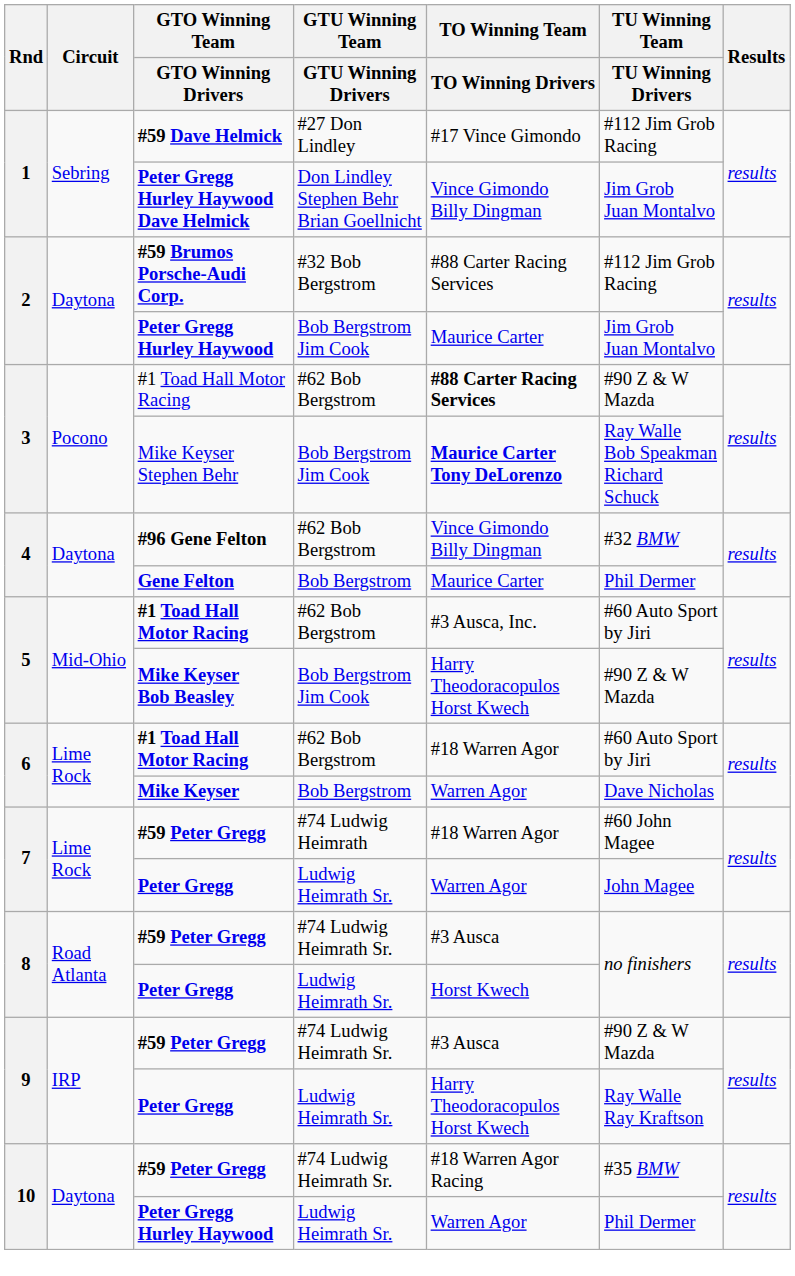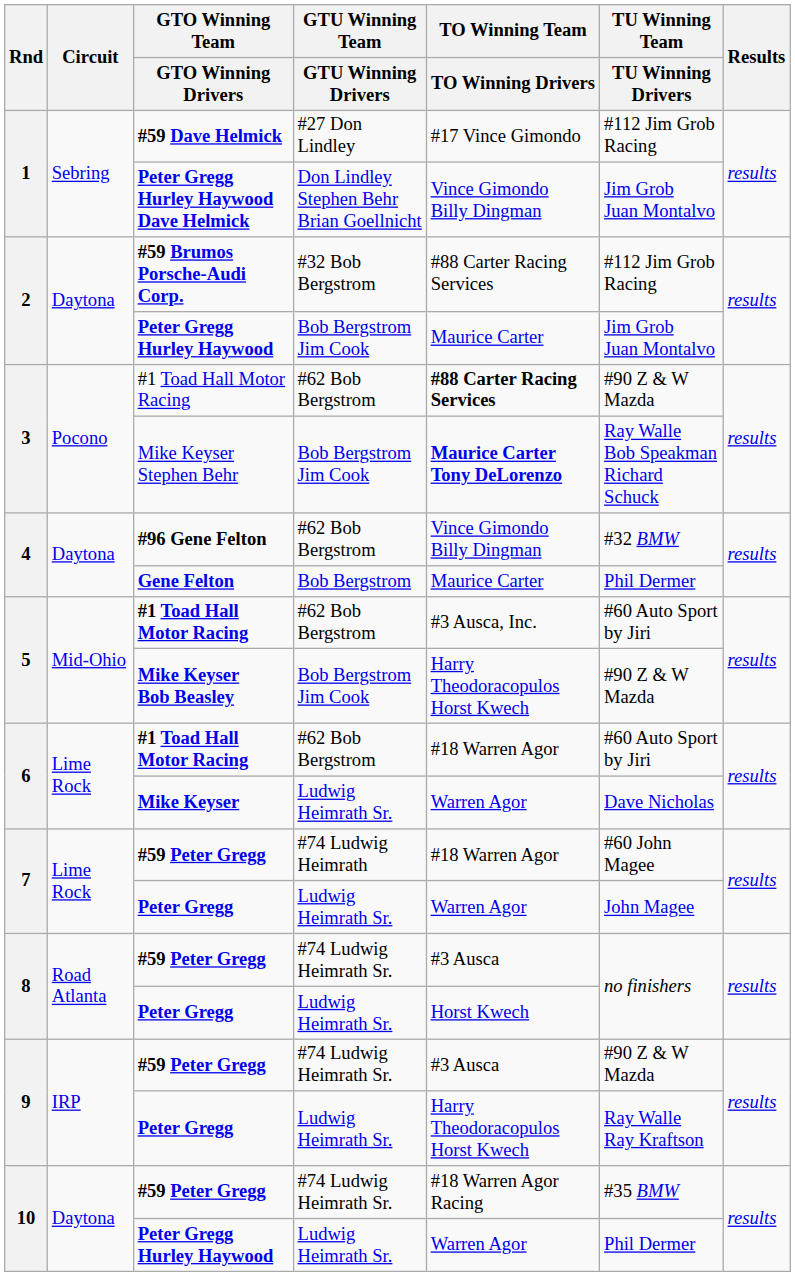 <table class="wikitable" style="font-size: 90%;">
 <tr>
 <th rowspan=2>Rnd</th>
 <th rowspan=2>Circuit</th>
 <th>GTO Winning Team</th>
 <th>GTU Winning Team</th>
 <th>TO Winning Team</th>
 <th>TU Winning Team</th>
 <th rowspan=2>Results</th>
 </tr>
 <tr>
 <th>GTO Winning Drivers</th>
 <th>GTU Winning Drivers</th>
 <th>TO Winning Drivers</th>
 <th>TU Winning Drivers</th>
 </tr>
 <tr>
 <th rowspan=2>1</th>
 <td rowspan=2><a href='#'>Sebring</a></td>
 <td><strong>#59 <a href='#'>Dave Helmick</a></strong></td>
 <td>#27 Don Lindley</td>
 <td>#17 Vince Gimondo</td>
 <td>#112 Jim Grob Racing</td>
 <td rowspan=2><em><a href='#'>results</a></em></td>
 </tr>
 <tr>
 <td><strong> <a href='#'>Peter Gregg</a><br> <a href='#'>Hurley Haywood</a><br> <a href='#'>Dave Helmick</a></strong></td>
 <td> <a href='#'>Don Lindley</a><br> <a href='#'>Stephen Behr</a><br> <a href='#'>Brian Goellnicht</a></td>
 <td> <a href='#'>Vince Gimondo</a><br> <a href='#'>Billy Dingman</a></td>
 <td> <a href='#'>Jim Grob</a><br> <a href='#'>Juan Montalvo</a></td>
 </tr>
 <tr>
 <th rowspan=2>2</th>
 <td rowspan=2><a href='#'>Daytona</a></td>
 <td><strong>#59 <a href='#'>Brumos Porsche-Audi Corp.</a></strong></td>
 <td>#32 Bob Bergstrom</td>
 <td>#88 Carter Racing Services</td>
 <td>#112 Jim Grob Racing</td>
 <td rowspan=2><em><a href='#'>results</a></em></td>
 </tr>
 <tr>
 <td><strong> <a href='#'>Peter Gregg</a><br> <a href='#'>Hurley Haywood</a></strong></td>
 <td> <a href='#'>Bob Bergstrom</a><br> <a href='#'>Jim Cook</a></td>
 <td> <a href='#'>Maurice Carter</a></td>
 <td> <a href='#'>Jim Grob</a><br> <a href='#'>Juan Montalvo</a></td>
 </tr>
 <tr>
 <th rowspan=2>3</th>
 <td rowspan=2><a href='#'>Pocono</a></td>
 <td>#1 <a href='#'>Toad Hall Motor Racing</a></td>
 <td>#62 Bob Bergstrom</td>
 <td><strong>#88 Carter Racing Services</strong></td>
 <td>#90 Z & W Mazda</td>
 <td rowspan=2><em><a href='#'>results</a></em></td>
 </tr>
 <tr>
 <td> <a href='#'>Mike Keyser</a><br> <a href='#'>Stephen Behr</a></td>
 <td> <a href='#'>Bob Bergstrom</a><br> <a href='#'>Jim Cook</a></td>
 <td><strong> <a href='#'>Maurice Carter</a><br> <a href='#'>Tony DeLorenzo</a></strong></td>
 <td> <a href='#'>Ray Walle</a><br> <a href='#'>Bob Speakman</a><br> <a href='#'>Richard Schuck</a></td>
 </tr>
 <tr>
 <th rowspan=2>4</th>
 <td rowspan=2><a href='#'>Daytona</a></td>
 <td><strong>#96 Gene Felton</strong></td>
 <td>#62 Bob Bergstrom</td>
 <td> <a href='#'>Vince Gimondo</a><br> <a href='#'>Billy Dingman</a></td>
 <td>#32 <em><a href='#'>BMW</a></em></td>
 <td rowspan=2><em><a href='#'>results</a></em></td>
 </tr>
 <tr>
 <td><strong> <a href='#'>Gene Felton</a></strong></td>
 <td> <a href='#'>Bob Bergstrom</a></td>
 <td> <a href='#'>Maurice Carter</a></td>
 <td> <a href='#'>Phil Dermer</a></td>
 </tr>
 <tr>
 <th rowspan=2>5</th>
 <td rowspan=2><a href='#'>Mid-Ohio</a></td>
 <td><strong>#1 <a href='#'>Toad Hall Motor Racing</a></strong></td>
 <td>#62 Bob Bergstrom</td>
 <td>#3 Ausca, Inc.</td>
 <td>#60 Auto Sport by Jiri</td>
 <td rowspan=2><em><a href='#'>results</a></em></td>
 </tr>
 <tr>
 <td><strong> <a href='#'>Mike Keyser</a><br> <a href='#'>Bob Beasley</a></strong></td>
 <td> <a href='#'>Bob Bergstrom</a><br> <a href='#'>Jim Cook</a></td>
 <td> <a href='#'>Harry Theodoracopulos</a><br> <a href='#'>Horst Kwech</a></td>
 <td>#90 Z & W Mazda</td>
 </tr>
 <tr>
 <th rowspan=2>6</th>
 <td rowspan=2><a href='#'>Lime Rock</a></td>
 <td><strong>#1 <a href='#'>Toad Hall Motor Racing</a></strong></td>
 <td>#62 Bob Bergstrom</td>
 <td>#18 Warren Agor</td>
 <td>#60 Auto Sport by Jiri</td>
 <td rowspan=2><em><a href='#'>results</a></em></td>
 </tr>
 <tr>
 <td><strong> <a href='#'>Mike Keyser</a></strong></td>
-<td> <a href='#'>Bob Bergstrom</a></td>
+<td> <a href='#'>Ludwig Heimrath Sr.</a></td>
 <td> <a href='#'>Warren Agor</a></td>
 <td> <a href='#'>Dave Nicholas</a></td>
 </tr>
 <tr>
 <th rowspan=2>7</th>
 <td rowspan=2><a href='#'>Lime Rock</a></td>
 <td><strong>#59 <a href='#'>Peter Gregg</a></strong></td>
 <td>#74 Ludwig Heimrath</td>
 <td>#18 Warren Agor</td>
 <td>#60 John Magee</td>
 <td rowspan=2><em><a href='#'>results</a></em></td>
 </tr>
 <tr>
 <td><strong> <a href='#'>Peter Gregg</a></strong></td>
 <td> <a href='#'>Ludwig Heimrath Sr.</a></td>
 <td> <a href='#'>Warren Agor</a></td>
 <td> <a href='#'>John Magee</a></td>
 </tr>
 <tr>
 <th rowspan=2>8</th>
 <td rowspan=2><a href='#'>Road Atlanta</a></td>
 <td><strong>#59 <a href='#'>Peter Gregg</a></strong></td>
 <td>#74 Ludwig Heimrath Sr.</td>
 <td>#3 Ausca</td>
 <td rowspan=2><em>no finishers</em></td>
 <td rowspan=2><em><a href='#'>results</a></em></td>
 </tr>
 <tr>
 <td><strong> <a href='#'>Peter Gregg</a></strong></td>
 <td> <a href='#'>Ludwig Heimrath Sr.</a></td>
 <td> <a href='#'>Horst Kwech</a></td>
 </tr>
 <tr>
 <th rowspan=2>9</th>
 <td rowspan=2><a href='#'>IRP</a></td>
 <td><strong>#59 <a href='#'>Peter Gregg</a></strong></td>
 <td>#74 Ludwig Heimrath Sr.</td>
 <td>#3 Ausca</td>
 <td>#90 Z & W Mazda</td>
 <td rowspan=2><em><a href='#'>results</a></em></td>
 </tr>
 <tr>
 <td><strong> <a href='#'>Peter Gregg</a></strong></td>
 <td> <a href='#'>Ludwig Heimrath Sr.</a></td>
 <td> <a href='#'>Harry Theodoracopulos</a><br> <a href='#'>Horst Kwech</a></td>
 <td> <a href='#'>Ray Walle</a><br> <a href='#'>Ray Kraftson</a></td>
 </tr>
 <tr>
 <th rowspan=2>10</th>
 <td rowspan=2><a href='#'>Daytona</a></td>
 <td><strong>#59 <a href='#'>Peter Gregg</a></strong></td>
 <td>#74 Ludwig Heimrath Sr.</td>
 <td>#18 Warren Agor Racing</td>
 <td>#35 <em><a href='#'>BMW</a></em></td>
 <td rowspan=2><em><a href='#'>results</a></em></td>
 </tr>
 <tr>
 <td><strong> <a href='#'>Peter Gregg</a><br> <a href='#'>Hurley Haywood</a></strong></td>
 <td> <a href='#'>Ludwig Heimrath Sr.</a></td>
 <td> <a href='#'>Warren Agor</a></td>
 <td> <a href='#'>Phil Dermer</a></td>
 </tr>
 </table>
